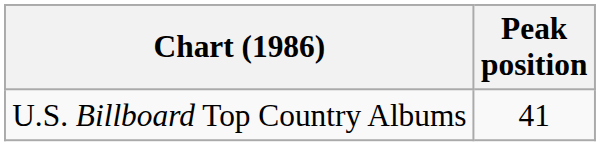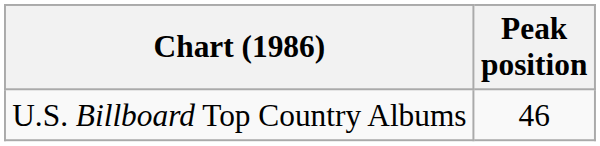 <table class="wikitable">
 <tr>
 <th>Chart (1986)</th>
 <th>Peak<br>position</th>
 </tr>
 <tr>
 <td>U.S. <em>Billboard</em> Top Country Albums</td>
-<td align="center">41</td>
+<td align="center">46</td>
 </tr>
 </table>
